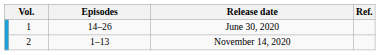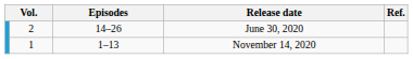 <table class="wikitable" style="text-align: center; width: 70%;">
 <tr>
 <th colspan="2">Vol.</th>
 <th>Episodes</th>
 <th>Release date</th>
 <th width="5%">Ref.</th>
 </tr>
 <tr>
 <td rowspan="4" width="1%" style="background: #1DA2D8;"></td>
-<td>1</td>
+<td>2</td>
 <td>14–26</td>
 <td>June 30, 2020</td>
 <td></td>
 </tr>
 <tr>
-<td>2</td>
+<td>1</td>
 <td>1–13</td>
 <td>November 14, 2020</td>
 <td></td>
 </tr>
 </table>
